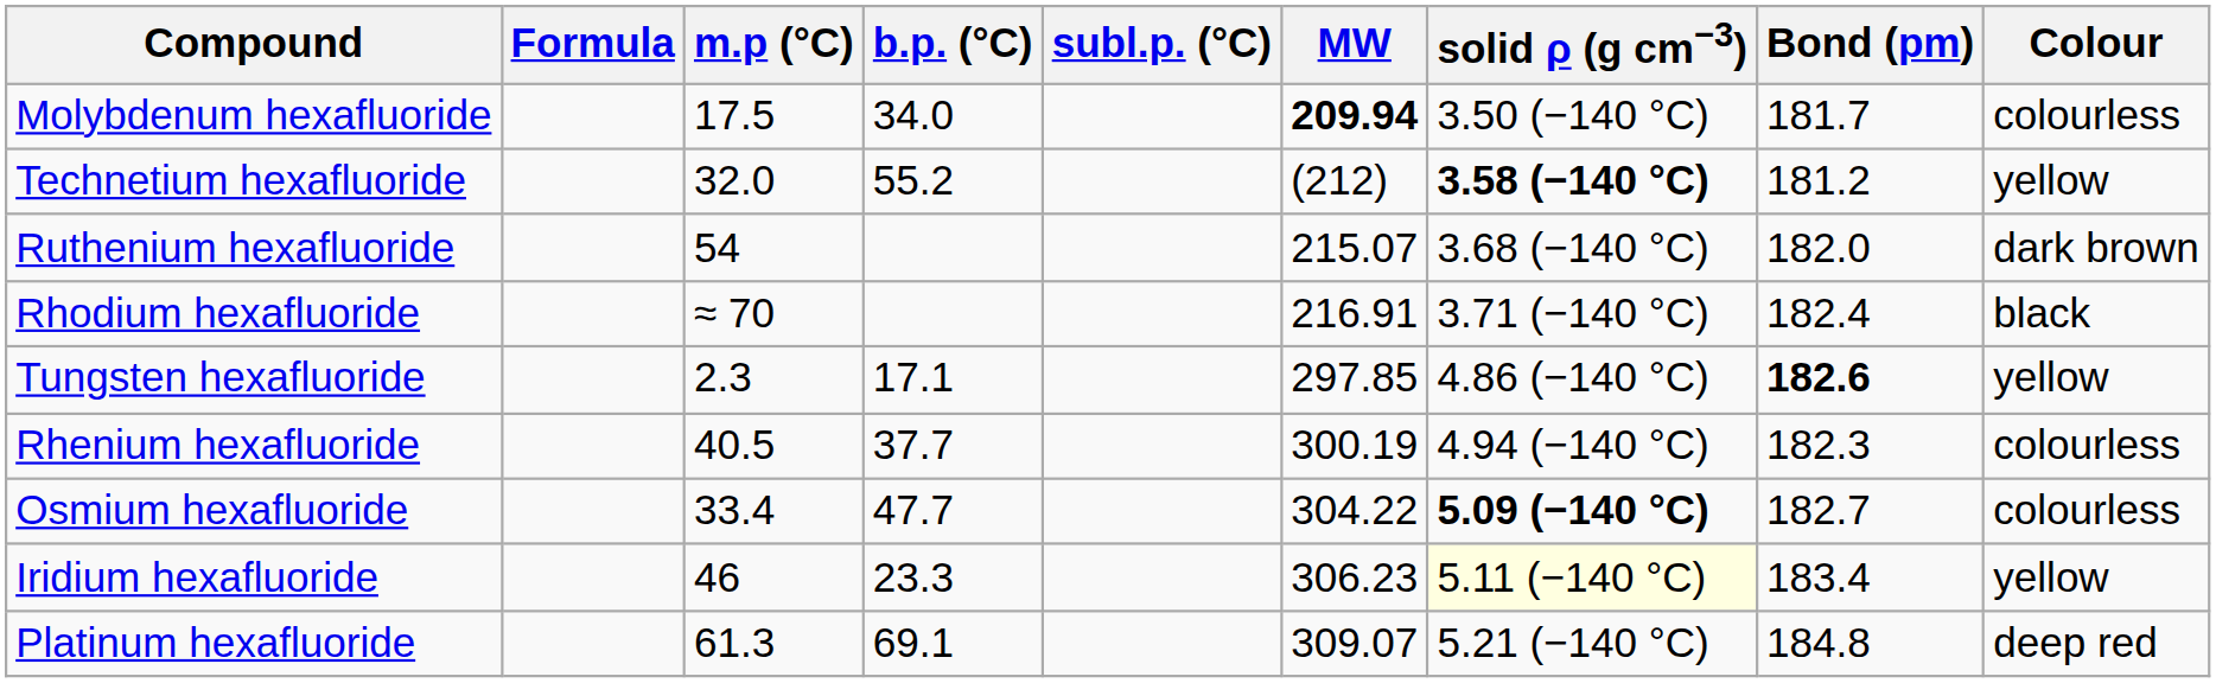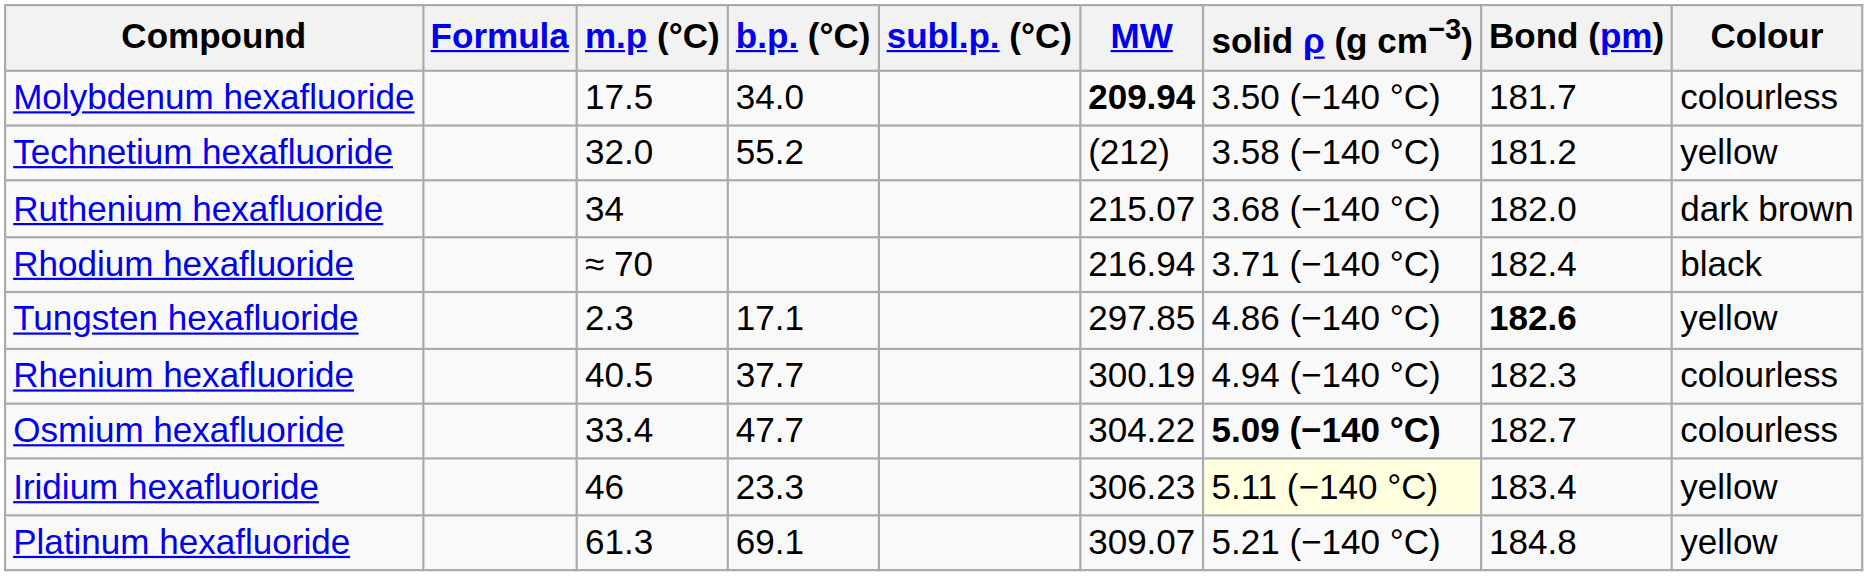 <table class="wikitable">
 <tr>
 <th>Compound</th>
 <th><a href='#'>Formula</a></th>
 <th><a href='#'>m.p</a> (°C)</th>
 <th><a href='#'>b.p.</a> (°C)</th>
 <th><a href='#'>subl.p.</a> (°C)</th>
 <th><a href='#'>MW</a></th>
 <th>solid <a href='#'>ρ</a> (g cm<sup>−3</sup>)</th>
 <th>Bond (<a href='#'>pm</a>)</th>
 <th>Colour</th>
 </tr>
 <tr>
 <td><a href='#'>Molybdenum hexafluoride</a></td>
 <td></td>
 <td>17.5</td>
 <td>34.0</td>
 <td></td>
 <td><strong>209.94</strong></td>
 <td>3.50 (−140 °C)</td>
 <td>181.7</td>
 <td>colourless</td>
 </tr>
 <tr>
 <td><a href='#'>Technetium hexafluoride</a></td>
 <td></td>
 <td>32.0</td>
 <td>55.2</td>
 <td></td>
 <td>(212)</td>
-<td><strong>3.58 (−140 °C)</strong></td>
+<td>3.58 (−140 °C)</td>
 <td>181.2</td>
 <td>yellow</td>
 </tr>
 <tr>
 <td><a href='#'>Ruthenium hexafluoride</a></td>
 <td></td>
-<td>54</td>
+<td>34</td>
 <td></td>
 <td></td>
 <td>215.07</td>
 <td>3.68 (−140 °C)</td>
 <td>182.0</td>
 <td>dark brown</td>
 </tr>
 <tr>
 <td><a href='#'>Rhodium hexafluoride</a></td>
 <td></td>
 <td>≈ 70</td>
 <td></td>
 <td></td>
-<td>216.91</td>
+<td>216.94</td>
 <td>3.71 (−140 °C)</td>
 <td>182.4</td>
 <td>black</td>
 </tr>
 <tr>
 <td><a href='#'>Tungsten hexafluoride</a></td>
 <td></td>
 <td>2.3</td>
 <td>17.1</td>
 <td></td>
 <td>297.85</td>
 <td>4.86 (−140 °C)</td>
 <td><strong>182.6</strong></td>
 <td>yellow</td>
 </tr>
 <tr>
 <td><a href='#'>Rhenium hexafluoride</a></td>
 <td></td>
 <td>40.5</td>
 <td>37.7</td>
 <td></td>
 <td>300.19</td>
 <td>4.94 (−140 °C)</td>
 <td>182.3</td>
 <td>colourless</td>
 </tr>
 <tr>
 <td><a href='#'>Osmium hexafluoride</a></td>
 <td></td>
 <td>33.4</td>
 <td>47.7</td>
 <td></td>
 <td>304.22</td>
 <td><strong>5.09 (−140 °C)</strong></td>
 <td>182.7</td>
 <td>colourless</td>
 </tr>
 <tr>
 <td><a href='#'>Iridium hexafluoride</a></td>
 <td></td>
 <td>46</td>
 <td>23.3</td>
 <td></td>
 <td>306.23</td>
 <td style="background: lightyellow;">5.11 (−140 °C)</td>
 <td>183.4</td>
 <td>yellow</td>
 </tr>
 <tr>
 <td><a href='#'>Platinum hexafluoride</a></td>
 <td></td>
 <td>61.3</td>
 <td>69.1</td>
 <td></td>
 <td>309.07</td>
 <td>5.21 (−140 °C)</td>
 <td>184.8</td>
-<td>deep red</td>
+<td>yellow</td>
 </tr>
 </table>
